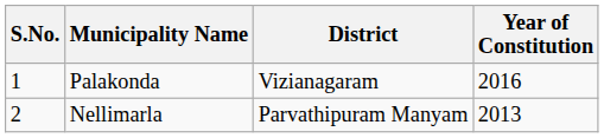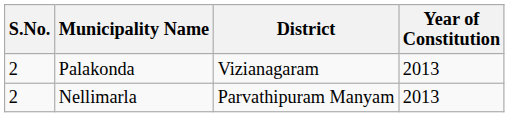 <table class="wikitable">
 <tr>
 <th>S.No.</th>
 <th>Municipality Name</th>
 <th>District</th>
 <th>Year of<br>Constitution</th>
 </tr>
 <tr>
-<td>1</td>
+<td>2</td>
 <td>Palakonda</td>
 <td>Vizianagaram</td>
-<td>2016</td>
+<td>2013</td>
 </tr>
 <tr>
 <td>2</td>
 <td>Nellimarla</td>
 <td>Parvathipuram Manyam</td>
 <td>2013</td>
 </tr>
 </table>
